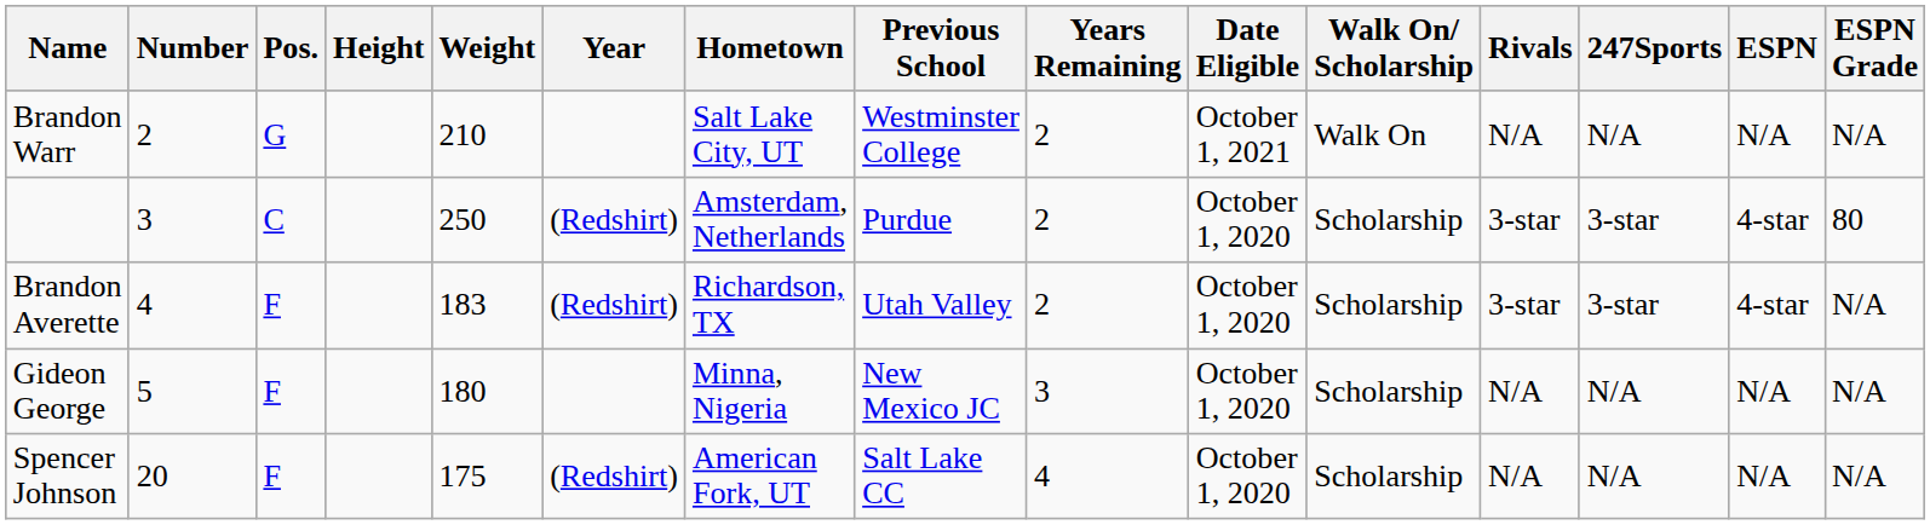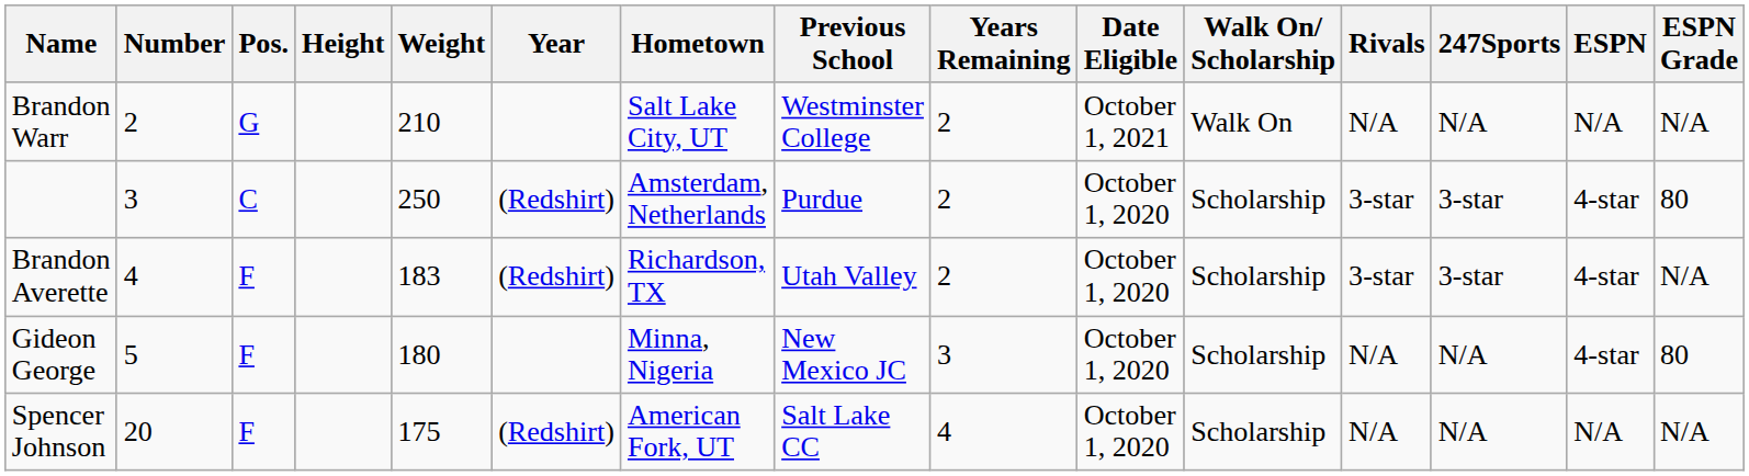 <table class="wikitable sortable">
 <tr>
 <th>Name</th>
 <th>Number</th>
 <th>Pos.</th>
 <th>Height</th>
 <th>Weight</th>
 <th>Year</th>
 <th>Hometown</th>
 <th ! class="unsortable">Previous<br>School</th>
 <th ! class="unsortable">Years<br>Remaining</th>
 <th ! class="unsortable">Date<br>Eligible</th>
 <th>Walk On/<br>Scholarship</th>
 <th>Rivals</th>
 <th>247Sports</th>
 <th>ESPN</th>
 <th>ESPN Grade</th>
 </tr>
 <tr>
 <td>Brandon Warr</td>
 <td>2</td>
 <td><a href='#'>G</a></td>
 <td></td>
 <td>210</td>
 <td></td>
 <td><a href='#'>Salt Lake City, UT</a></td>
 <td><a href='#'>Westminster College</a></td>
 <td>2</td>
 <td>October 1, 2021</td>
 <td>Walk On</td>
 <td>N/A</td>
 <td>N/A</td>
 <td>N/A</td>
 <td>N/A</td>
 </tr>
 <tr>
 <td></td>
 <td>3</td>
 <td><a href='#'>C</a></td>
 <td></td>
 <td>250</td>
 <td> (<a href='#'>Redshirt</a>)</td>
 <td><a href='#'>Amsterdam</a>, <a href='#'>Netherlands</a></td>
 <td><a href='#'>Purdue</a></td>
 <td>2</td>
 <td>October 1, 2020</td>
 <td>Scholarship</td>
 <td>3-star</td>
 <td>3-star</td>
 <td>4-star</td>
 <td>80</td>
 </tr>
 <tr>
 <td>Brandon Averette</td>
 <td>4</td>
 <td><a href='#'>F</a></td>
 <td></td>
 <td>183</td>
 <td> (<a href='#'>Redshirt</a>)</td>
 <td><a href='#'>Richardson, TX</a></td>
 <td><a href='#'>Utah Valley</a></td>
 <td>2</td>
 <td>October 1, 2020</td>
 <td>Scholarship</td>
 <td>3-star</td>
 <td>3-star</td>
 <td>4-star</td>
 <td>N/A</td>
 </tr>
 <tr>
 <td>Gideon George</td>
 <td>5</td>
 <td><a href='#'>F</a></td>
 <td></td>
 <td>180</td>
 <td></td>
 <td><a href='#'>Minna</a>, <a href='#'>Nigeria</a></td>
 <td><a href='#'>New Mexico JC</a></td>
 <td>3</td>
 <td>October 1, 2020</td>
 <td>Scholarship</td>
 <td>N/A</td>
 <td>N/A</td>
-<td>N/A</td>
-<td>N/A</td>
+<td>4-star</td>
+<td>80</td>
 </tr>
 <tr>
 <td>Spencer Johnson</td>
 <td>20</td>
 <td><a href='#'>F</a></td>
 <td></td>
 <td>175</td>
 <td> (<a href='#'>Redshirt</a>)</td>
 <td><a href='#'>American Fork, UT</a></td>
 <td><a href='#'>Salt Lake CC</a></td>
 <td>4</td>
 <td>October 1, 2020</td>
 <td>Scholarship</td>
 <td>N/A</td>
 <td>N/A</td>
 <td>N/A</td>
 <td>N/A</td>
 </tr>
 </table>
